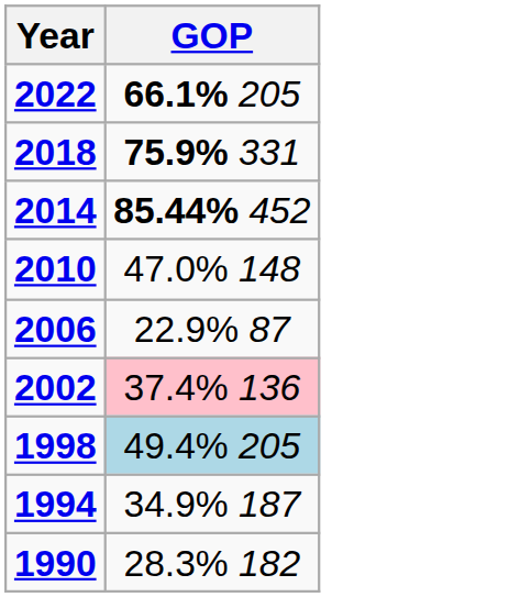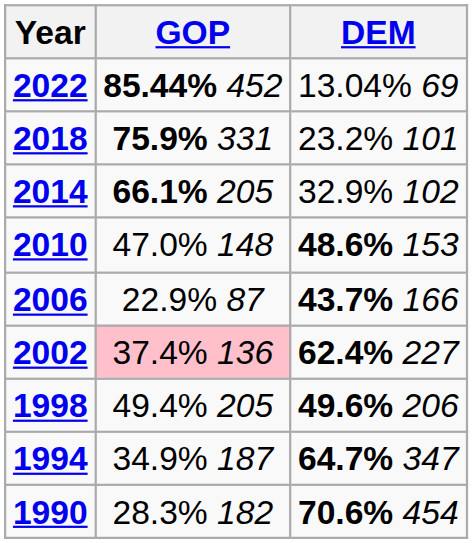 <table class="wikitable" class="toccolours" style="float:left; margin-right:1em; font-size:95%;">
 <tr>
 <th>Year</th>
 <th><a href='#'>GOP</a></th>
+<th><a href='#'>DEM</a></th>
 </tr>
 <tr>
 <td style="text-align:center;" ><strong><a href='#'>2022</a></strong></td>
-<td style="text-align:center;" ><strong>66.1%</strong> <em>205</em></td>
+<td style="text-align:center;" ><strong>85.44%</strong> <em>452</em></td>
+<td style="text-align:center;" >13.04% <em>69</em></td>
 </tr>
 <tr>
 <td style="text-align:center;" ><strong><a href='#'>2018</a></strong></td>
 <td style="text-align:center;" ><strong>75.9%</strong> <em>331</em></td>
+<td style="text-align:center;" >23.2% <em>101</em></td>
 </tr>
 <tr>
 <td style="text-align:center;" ><strong><a href='#'>2014</a></strong></td>
-<td style="text-align:center;" ><strong>85.44%</strong> <em>452</em></td>
+<td style="text-align:center;" ><strong>66.1%</strong> <em>205</em></td>
+<td style="text-align:center;" >32.9% <em>102</em></td>
 </tr>
 <tr>
 <td style="text-align:center;" ><strong><a href='#'>2010</a></strong></td>
 <td style="text-align:center;" >47.0% <em>148</em></td>
+<td style="text-align:center;" ><strong>48.6%</strong> <em>153</em></td>
 </tr>
 <tr>
 <td style="text-align:center;" ><strong><a href='#'>2006</a></strong></td>
 <td style="text-align:center;" >22.9% <em>87</em></td>
+<td style="text-align:center;" ><strong>43.7%</strong> <em>166</em></td>
 </tr>
 <tr>
 <td style="text-align:center;" ><strong><a href='#'>2002</a></strong></td>
 <td style="background: pink; text-align:center;" >37.4% <em>136</em></td>
+<td style="text-align:center;" ><strong>62.4%</strong> <em>227</em></td>
 </tr>
 <tr>
 <td style="text-align:center;" ><strong><a href='#'>1998</a></strong></td>
-<td style="background: lightblue; text-align:center;" >49.4% <em>205</em></td>
+<td style="text-align:center;" >49.4% <em>205</em></td>
+<td style="text-align:center;" ><strong>49.6%</strong> <em>206</em></td>
 </tr>
 <tr>
 <td style="text-align:center;" ><strong><a href='#'>1994</a></strong></td>
 <td style="text-align:center;" >34.9% <em>187</em></td>
+<td style="text-align:center;" ><strong>64.7%</strong> <em>347</em></td>
 </tr>
 <tr>
 <td style="text-align:center;" ><strong><a href='#'>1990</a></strong></td>
 <td style="text-align:center;" >28.3% <em>182</em></td>
+<td style="text-align:center;" ><strong>70.6%</strong> <em>454</em></td>
 </tr>
 </table>
